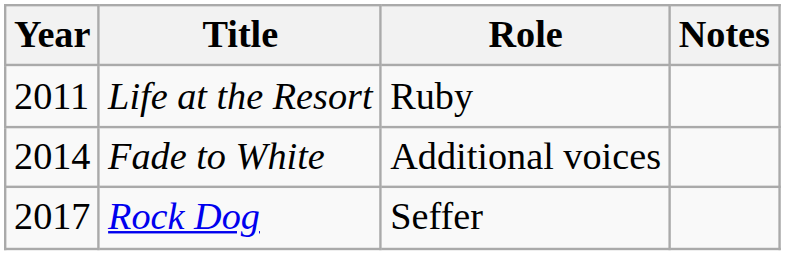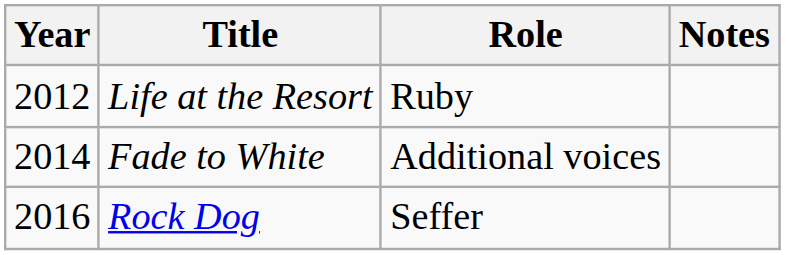 <table class="wikitable sortable">
 <tr>
 <th>Year</th>
 <th>Title</th>
 <th>Role</th>
 <th>Notes</th>
 </tr>
 <tr>
-<td>2011</td>
+<td>2012</td>
 <td><em>Life at the Resort</em></td>
 <td>Ruby</td>
 <td></td>
 </tr>
 <tr>
 <td>2014</td>
 <td><em>Fade to White</em></td>
 <td>Additional voices</td>
 <td></td>
 </tr>
 <tr>
-<td>2017</td>
+<td>2016</td>
 <td><em><a href='#'>Rock Dog</a></em></td>
 <td>Seffer</td>
 <td></td>
 </tr>
 </table>
